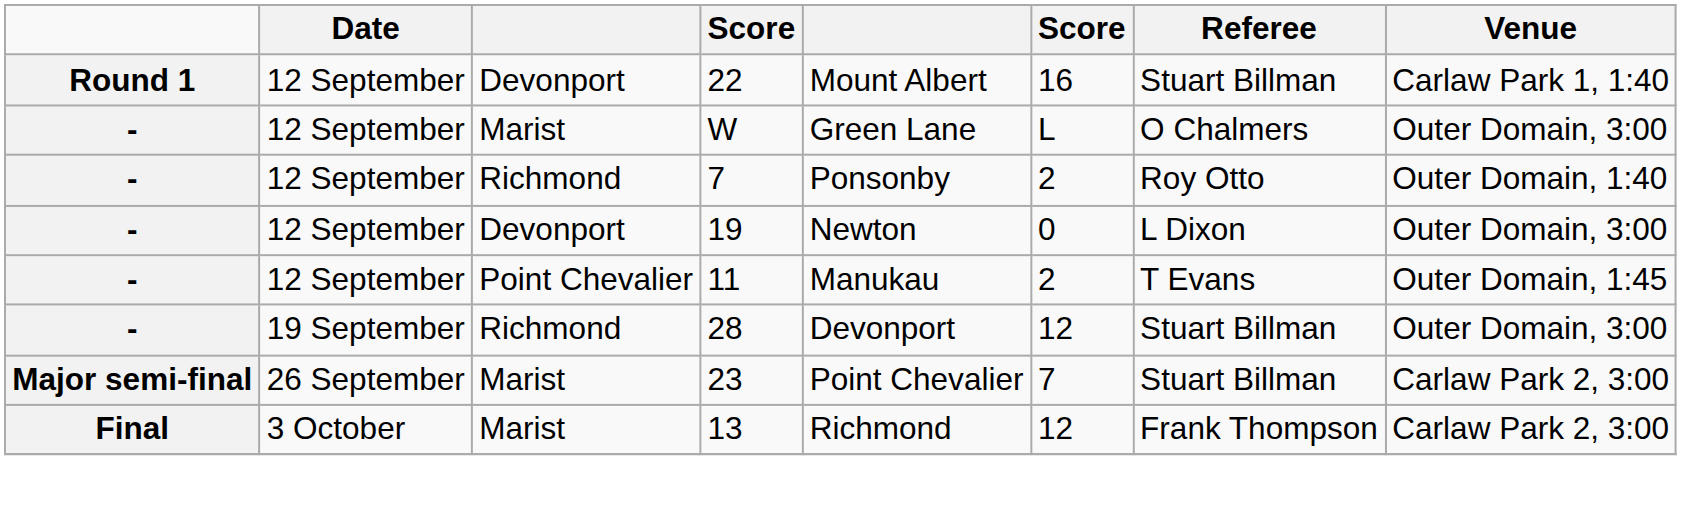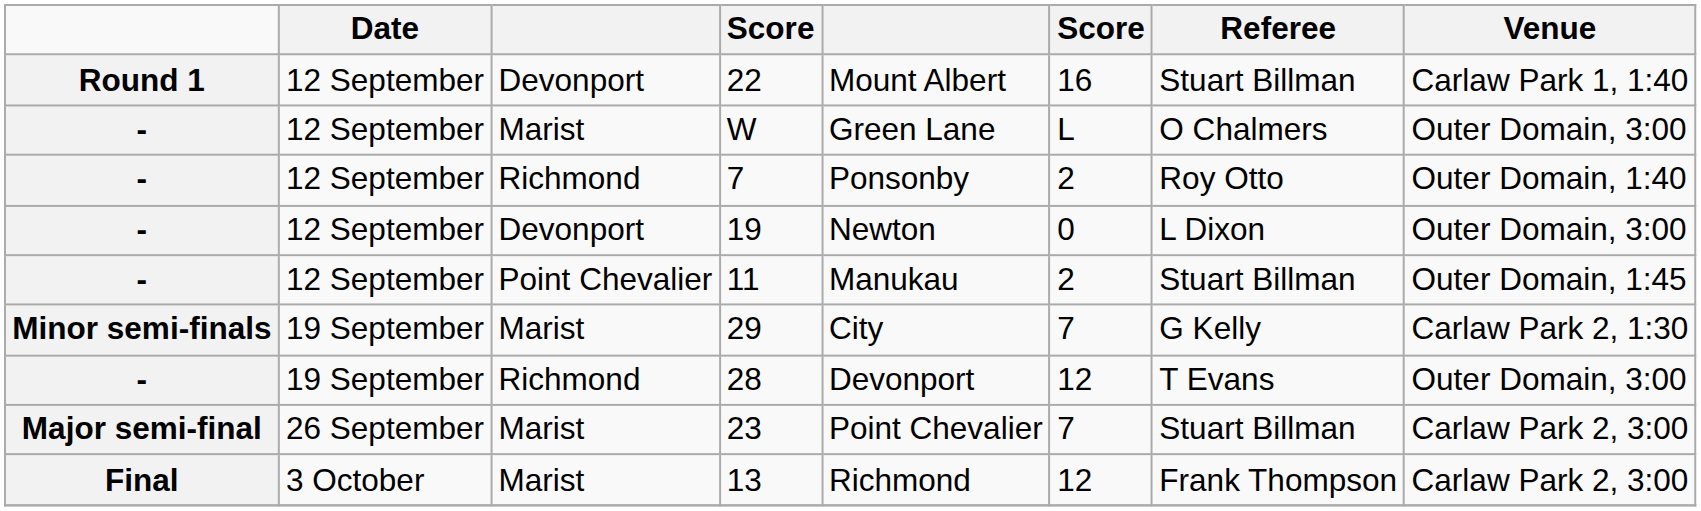 <table class="wikitable mw-collapsible">
 <tr>
 <td></td>
 <th scope="col">Date</th>
 <th scope="col"></th>
 <th scope="col">Score</th>
 <th scope="col"></th>
 <th scope="col">Score</th>
 <th scope="col">Referee</th>
 <th scope="col">Venue</th>
 </tr>
 <tr>
 <th scope="row">Round 1</th>
 <td>12 September</td>
 <td>Devonport</td>
 <td>22</td>
 <td>Mount Albert</td>
 <td>16</td>
 <td>Stuart Billman</td>
 <td>Carlaw Park 1, 1:40</td>
 </tr>
 <tr>
 <th scope="row">-</th>
 <td>12 September</td>
 <td>Marist</td>
 <td>W</td>
 <td>Green Lane</td>
 <td>L</td>
 <td>O Chalmers</td>
 <td>Outer Domain, 3:00</td>
 </tr>
 <tr>
 <th scope="row">-</th>
 <td>12 September</td>
 <td>Richmond</td>
 <td>7</td>
 <td>Ponsonby</td>
 <td>2</td>
 <td>Roy Otto</td>
 <td>Outer Domain, 1:40</td>
 </tr>
 <tr>
 <th scope="row">-</th>
 <td>12 September</td>
 <td>Devonport</td>
 <td>19</td>
 <td>Newton</td>
 <td>0</td>
 <td>L Dixon</td>
 <td>Outer Domain, 3:00</td>
 </tr>
 <tr>
 <th scope="row">-</th>
 <td>12 September</td>
 <td>Point Chevalier</td>
 <td>11</td>
 <td>Manukau</td>
 <td>2</td>
-<td>T Evans</td>
+<td>Stuart Billman</td>
 <td>Outer Domain, 1:45</td>
+</tr>
+<tr>
+<th scope="row">Minor semi-finals</th>
+<td>19 September</td>
+<td>Marist</td>
+<td>29</td>
+<td>City</td>
+<td>7</td>
+<td>G Kelly</td>
+<td>Carlaw Park 2, 1:30</td>
 </tr>
 <tr>
 <th scope="row">-</th>
 <td>19 September</td>
 <td>Richmond</td>
 <td>28</td>
 <td>Devonport</td>
 <td>12</td>
-<td>Stuart Billman</td>
+<td>T Evans</td>
 <td>Outer Domain, 3:00</td>
 </tr>
 <tr>
 <th scope="row">Major semi-final</th>
 <td>26 September</td>
 <td>Marist</td>
 <td>23</td>
 <td>Point Chevalier</td>
 <td>7</td>
 <td>Stuart Billman</td>
 <td>Carlaw Park 2, 3:00</td>
 </tr>
 <tr>
 <th scope="row">Final</th>
 <td>3 October </td>
 <td>Marist</td>
 <td>13</td>
 <td>Richmond</td>
 <td>12</td>
 <td>Frank Thompson</td>
 <td>Carlaw Park 2, 3:00</td>
 </tr>
 <tr>
 </tr>
 </table>
